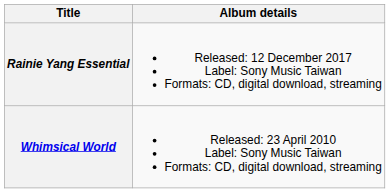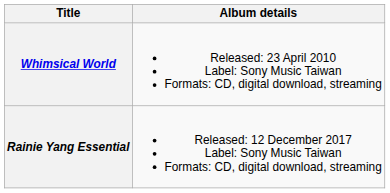 <table class="wikitable plainrowheaders" style="text-align:center;">
 <tr>
 <th rowspan="1">Title</th>
 <th rowspan="1">Album details</th>
 </tr>
 <tr>
+<th scope="row"><em><a href='#'>Whimsical World</a></em></th>
+<td><br><ul><li>Released: 23 April 2010</li><li>Label: Sony Music Taiwan</li><li>Formats: CD, digital download, streaming</li></ul></td>
+</tr>
+<tr>
 <th scope="row"><em>Rainie Yang Essential</em></th>
 <td><br><ul><li>Released: 12 December 2017</li><li>Label: Sony Music Taiwan</li><li>Formats: CD, digital download, streaming</li></ul></td>
 </tr>
-<tr>
-<th scope="row"><em><a href='#'>Whimsical World</a></em></th>
-<td><br><ul><li>Released: 23 April 2010</li><li>Label: Sony Music Taiwan</li><li>Formats: CD, digital download, streaming</li></ul></td>
-</tr>
 </table>
